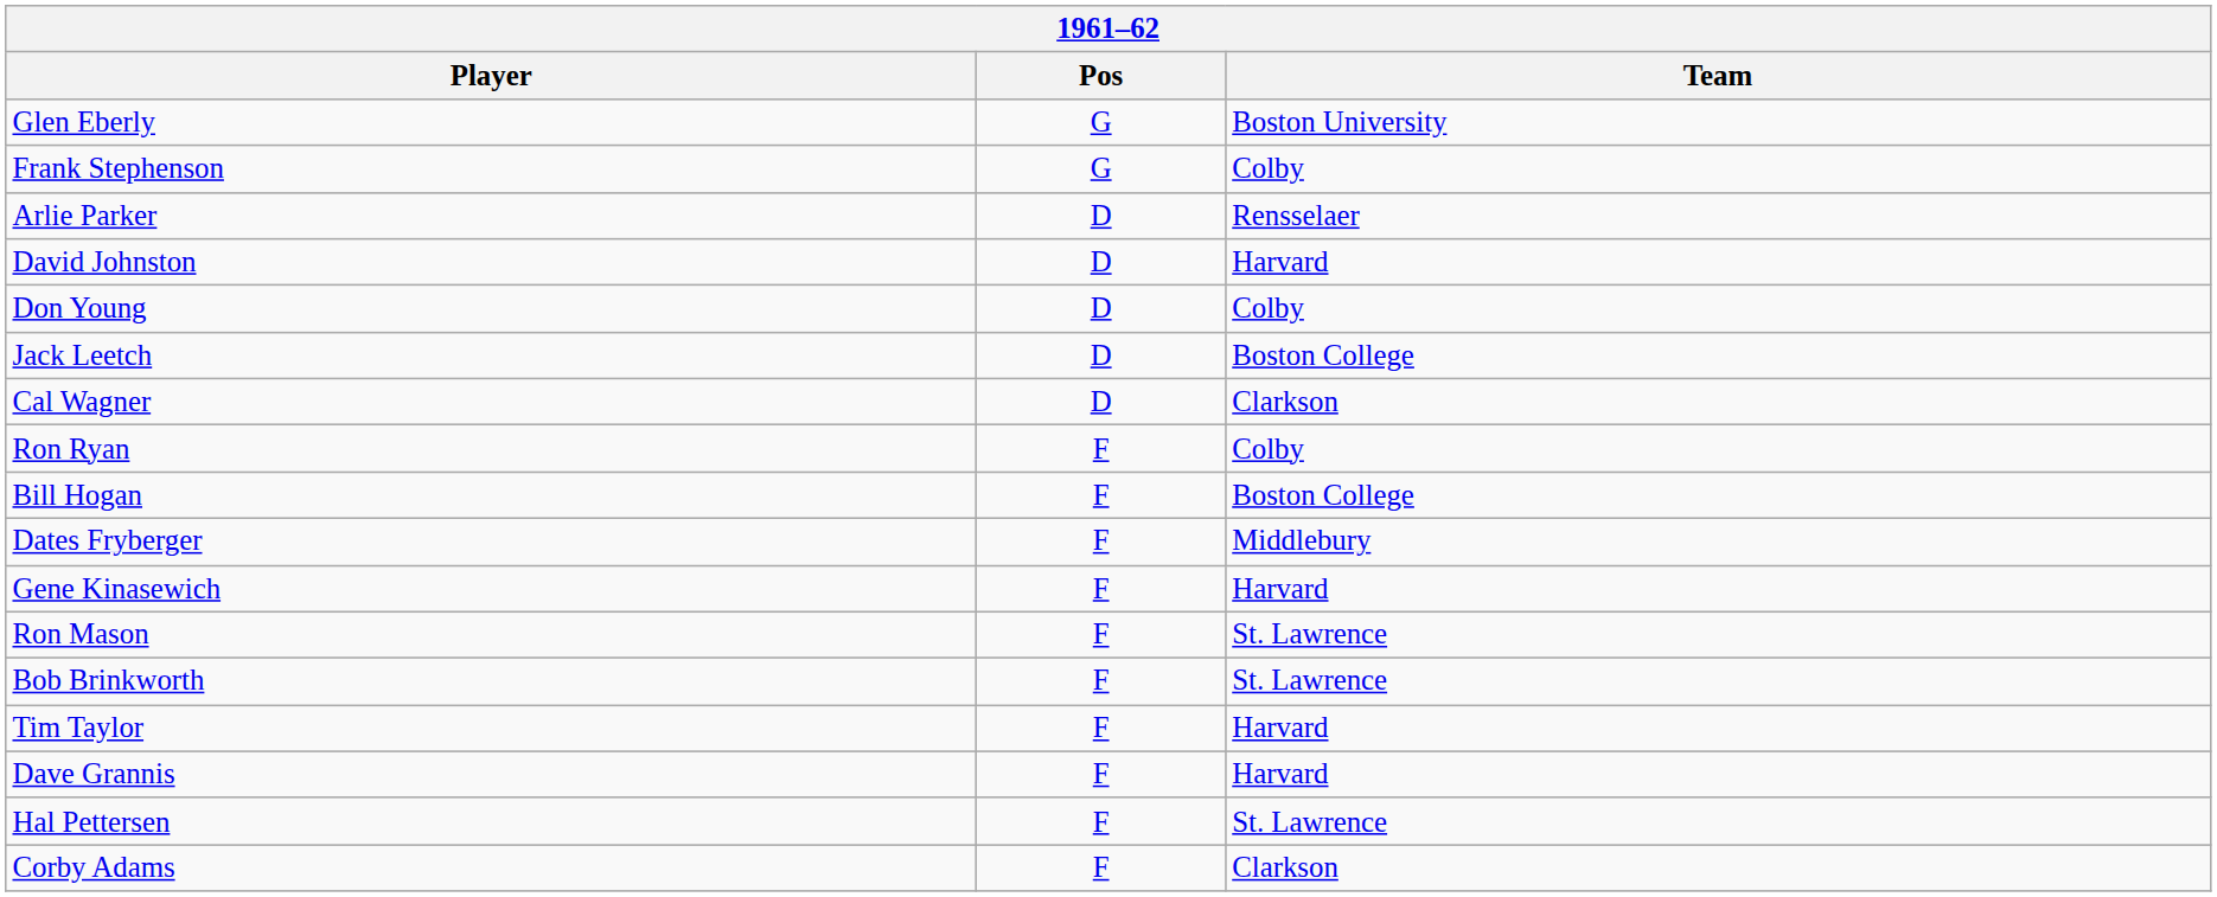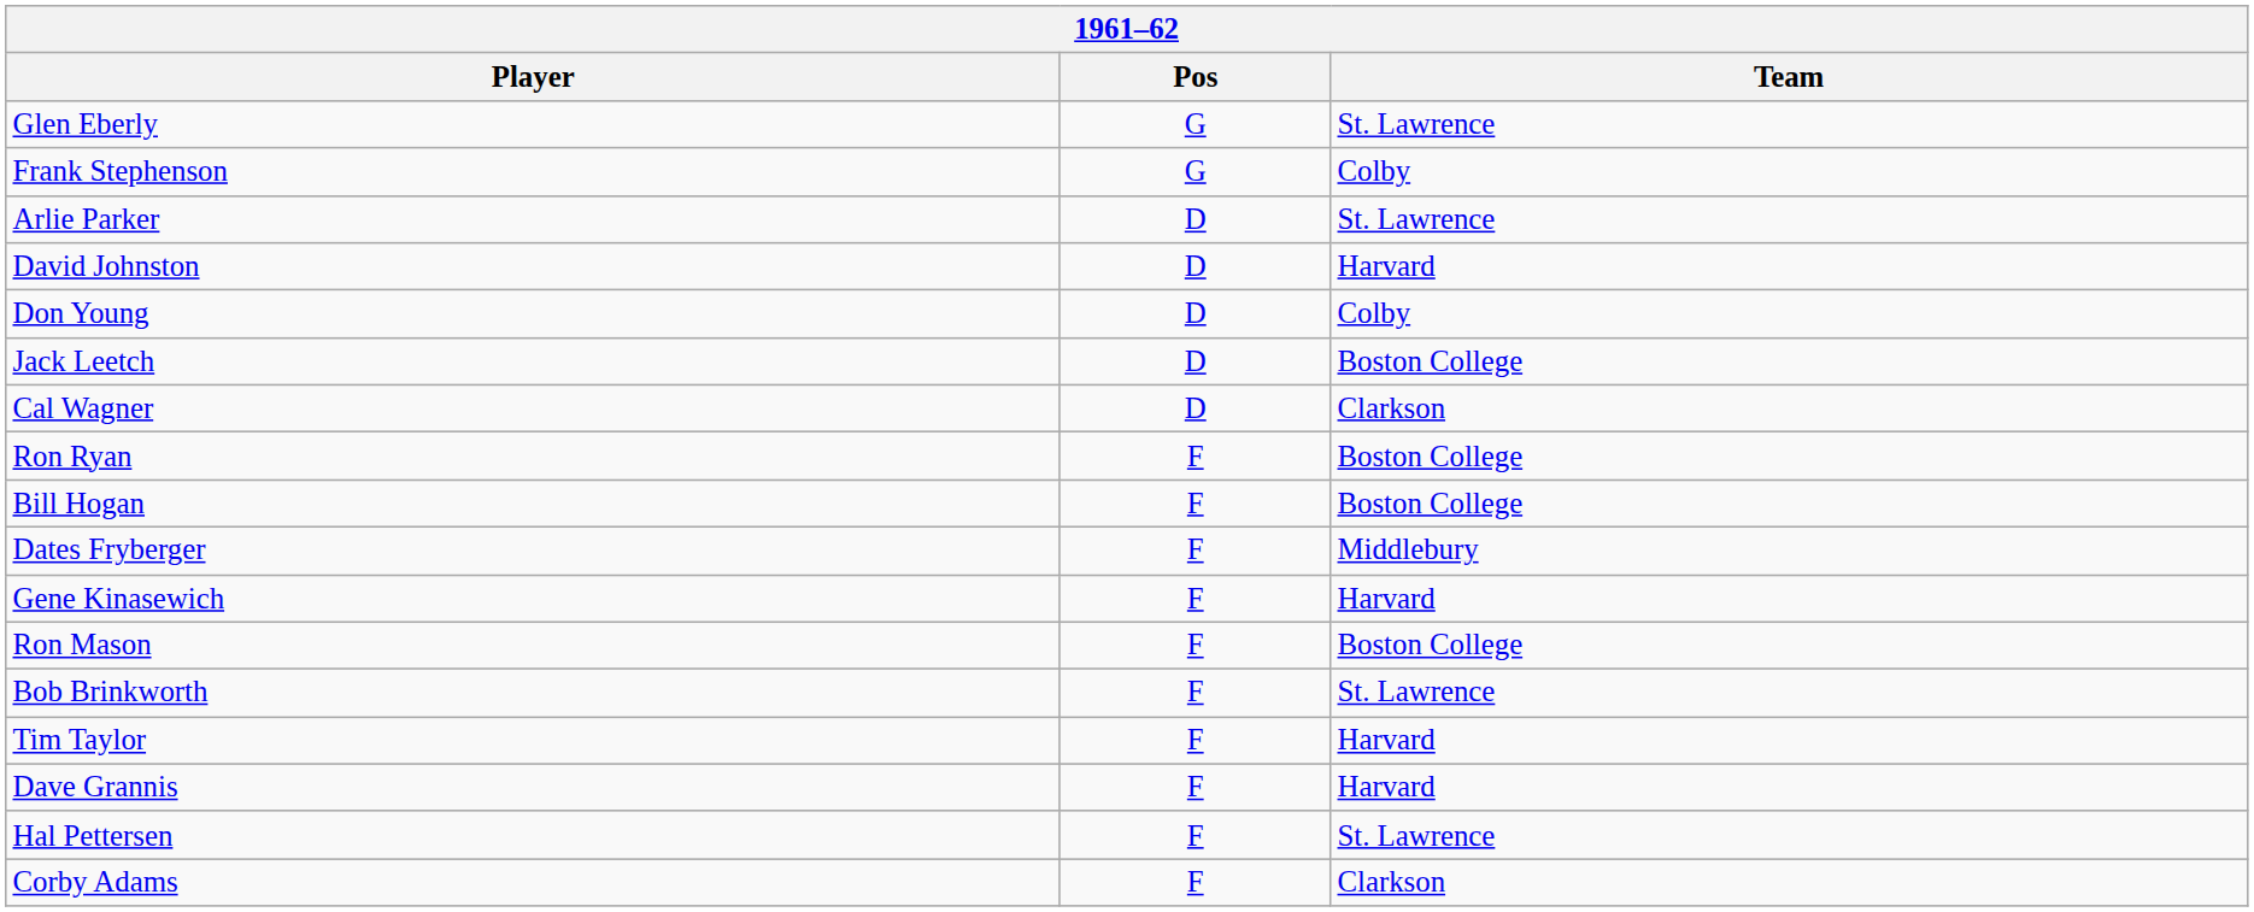 <table class="wikitable" width=95%>
 <tr>
 <th colspan=3><a href='#'>1961–62</a></th>
 </tr>
 <tr>
 <th>Player</th>
 <th>Pos</th>
 <th>Team</th>
 </tr>
 <tr>
 <td><a href='#'>Glen Eberly</a></td>
 <td align=center><a href='#'>G</a></td>
-<td><a href='#'>Boston University</a></td>
+<td><a href='#'>St. Lawrence</a></td>
 </tr>
 <tr>
 <td><a href='#'>Frank Stephenson</a></td>
 <td align=center><a href='#'>G</a></td>
 <td><a href='#'>Colby</a></td>
 </tr>
 <tr>
 <td><a href='#'>Arlie Parker</a></td>
 <td align=center><a href='#'>D</a></td>
-<td><a href='#'>Rensselaer</a></td>
+<td><a href='#'>St. Lawrence</a></td>
 </tr>
 <tr>
 <td><a href='#'>David Johnston</a></td>
 <td align=center><a href='#'>D</a></td>
 <td><a href='#'>Harvard</a></td>
 </tr>
 <tr>
 <td><a href='#'>Don Young</a></td>
 <td align=center><a href='#'>D</a></td>
 <td><a href='#'>Colby</a></td>
 </tr>
 <tr>
 <td><a href='#'>Jack Leetch</a></td>
 <td align=center><a href='#'>D</a></td>
 <td><a href='#'>Boston College</a></td>
 </tr>
 <tr>
 <td><a href='#'>Cal Wagner</a></td>
 <td align=center><a href='#'>D</a></td>
 <td><a href='#'>Clarkson</a></td>
 </tr>
 <tr>
 <td><a href='#'>Ron Ryan</a></td>
 <td align=center><a href='#'>F</a></td>
-<td><a href='#'>Colby</a></td>
+<td><a href='#'>Boston College</a></td>
 </tr>
 <tr>
 <td><a href='#'>Bill Hogan</a></td>
 <td align=center><a href='#'>F</a></td>
 <td><a href='#'>Boston College</a></td>
 </tr>
 <tr>
 <td><a href='#'>Dates Fryberger</a></td>
 <td align=center><a href='#'>F</a></td>
 <td><a href='#'>Middlebury</a></td>
 </tr>
 <tr>
 <td><a href='#'>Gene Kinasewich</a></td>
 <td align=center><a href='#'>F</a></td>
 <td><a href='#'>Harvard</a></td>
 </tr>
 <tr>
 <td><a href='#'>Ron Mason</a></td>
 <td align=center><a href='#'>F</a></td>
-<td><a href='#'>St. Lawrence</a></td>
+<td><a href='#'>Boston College</a></td>
 </tr>
 <tr>
 <td><a href='#'>Bob Brinkworth</a></td>
 <td align=center><a href='#'>F</a></td>
 <td><a href='#'>St. Lawrence</a></td>
 </tr>
 <tr>
 <td><a href='#'>Tim Taylor</a></td>
 <td align=center><a href='#'>F</a></td>
 <td><a href='#'>Harvard</a></td>
 </tr>
 <tr>
 <td><a href='#'>Dave Grannis</a></td>
 <td align=center><a href='#'>F</a></td>
 <td><a href='#'>Harvard</a></td>
 </tr>
 <tr>
 <td><a href='#'>Hal Pettersen</a></td>
 <td align=center><a href='#'>F</a></td>
 <td><a href='#'>St. Lawrence</a></td>
 </tr>
 <tr>
 <td><a href='#'>Corby Adams</a></td>
 <td align=center><a href='#'>F</a></td>
 <td><a href='#'>Clarkson</a></td>
 </tr>
 </table>
